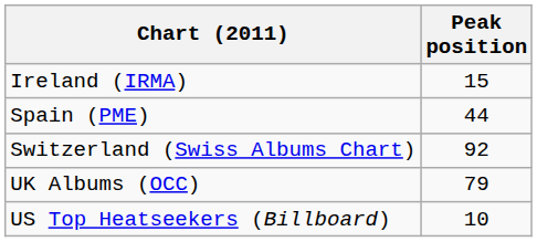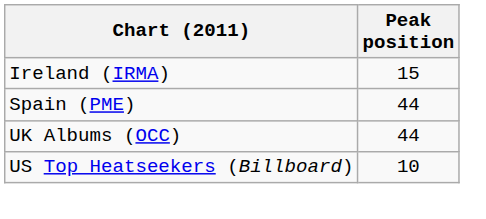 <table class="wikitable sortable">
 <tr>
 <th>Chart (2011)</th>
 <th>Peak<br>position</th>
 </tr>
 <tr>
 <td>Ireland (<a href='#'>IRMA</a>)</td>
 <td style="text-align:center;">15</td>
 </tr>
 <tr>
 <td>Spain (<a href='#'>PME</a>)</td>
 <td style="text-align:center;">44</td>
 </tr>
 <tr>
-<td>Switzerland (<a href='#'>Swiss Albums Chart</a>)</td>
-<td style="text-align:center;">92</td>
-</tr>
-<tr>
 <td>UK Albums (<a href='#'>OCC</a>)</td>
-<td style="text-align:center;">79</td>
+<td style="text-align:center;">44</td>
 </tr>
 <tr>
 <td>US <a href='#'>Top Heatseekers</a> (<em>Billboard</em>)</td>
 <td style="text-align:center;">10</td>
 </tr>
 </table>
